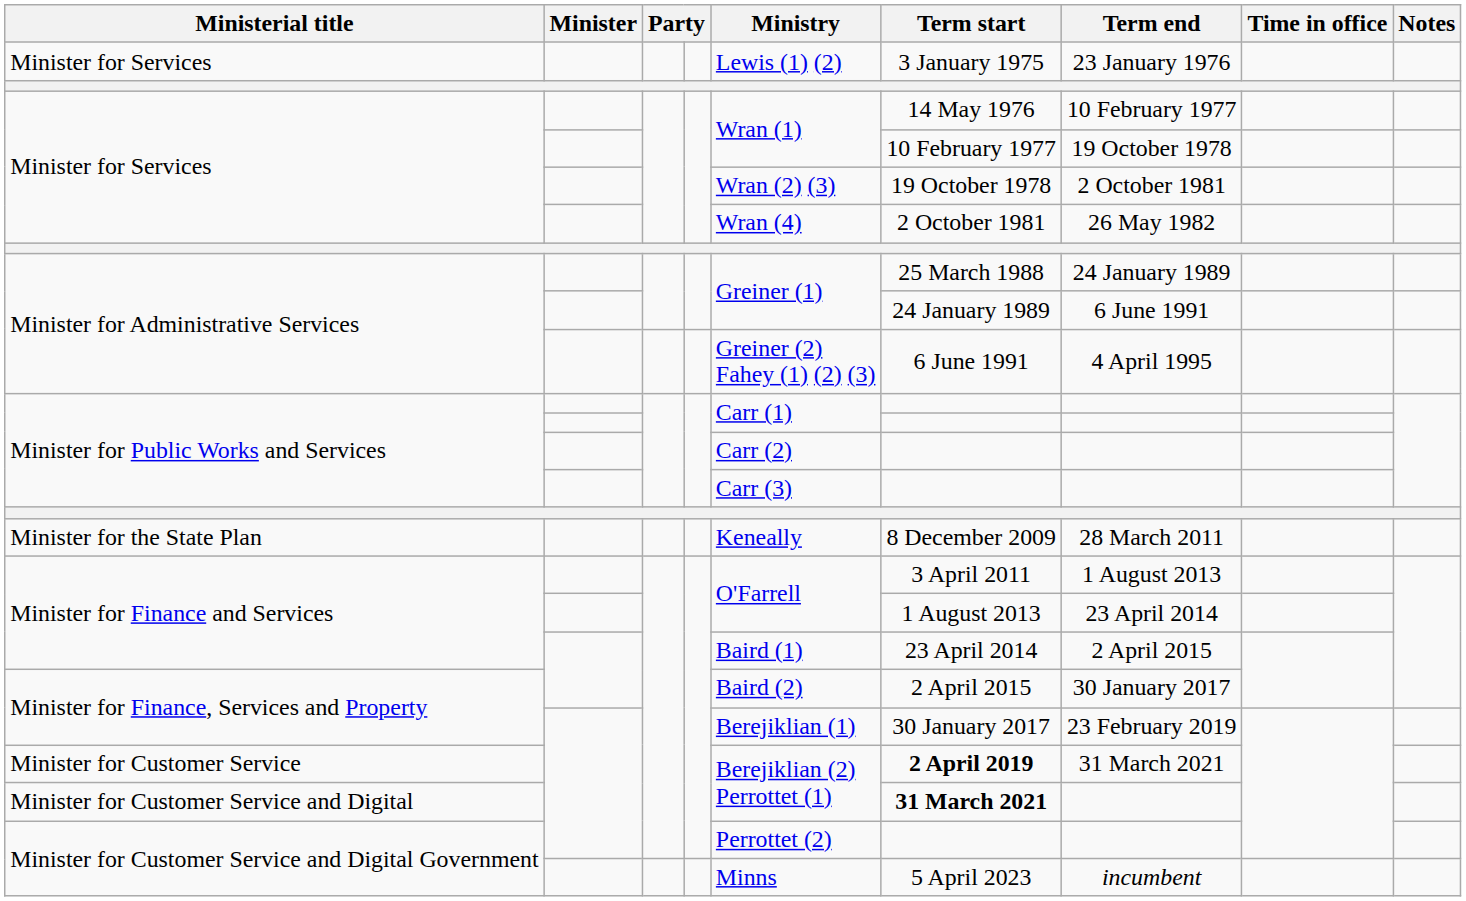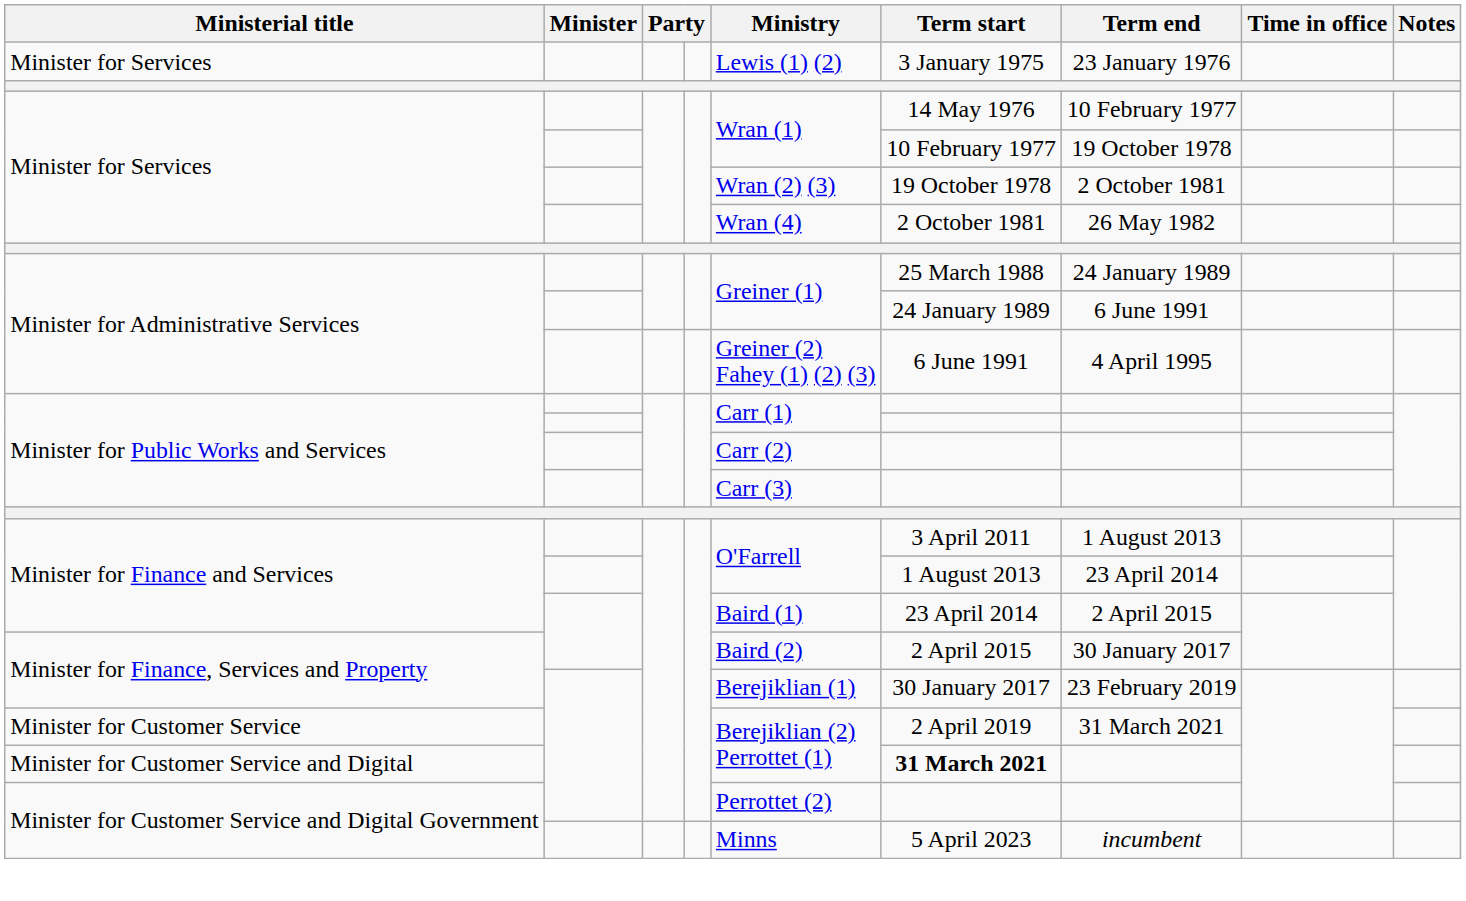 <table class="wikitable sortable">
 <tr>
 <th>Ministerial title</th>
 <th>Minister</th>
 <th colspan="2">Party</th>
 <th>Ministry</th>
 <th data-sort-type="date">Term start</th>
 <th data-sort-type=date>Term end</th>
 <th>Time in office</th>
 <th class="unsortable">Notes</th>
 </tr>
 <tr>
 <td>Minister for Services</td>
 <td></td>
 <td> </td>
 <td></td>
 <td><a href='#'>Lewis (1)</a> <a href='#'>(2)</a></td>
 <td align=center>3 January 1975</td>
 <td align=center>23 January 1976</td>
 <td align=right></td>
 </tr>
 <tr>
 <th colspan=9></th>
 </tr>
 <tr>
 <td rowspan=4>Minister for Services</td>
 <td></td>
 <td rowspan=4 > </td>
 <td rowspan=4></td>
 <td rowspan=2><a href='#'>Wran (1)</a></td>
 <td align=center>14 May 1976</td>
 <td align=center>10 February 1977</td>
 <td align=right></td>
 <td></td>
 </tr>
 <tr>
 <td></td>
 <td align=center>10 February 1977</td>
 <td align=center>19 October 1978</td>
 <td align=right></td>
 <td></td>
 </tr>
 <tr>
 <td></td>
 <td><a href='#'>Wran (2)</a> <a href='#'>(3)</a></td>
 <td align=center>19 October 1978</td>
 <td align=center>2 October 1981</td>
 <td align=right></td>
 <td></td>
 </tr>
 <tr>
 <td></td>
 <td><a href='#'>Wran (4)</a></td>
 <td align=center>2 October 1981</td>
 <td align=center>26 May 1982</td>
 <td align=right></td>
 <td></td>
 </tr>
 <tr>
 <th colspan=9></th>
 </tr>
 <tr>
 <td rowspan=3>Minister for Administrative Services</td>
 <td></td>
 <td rowspan=2 > </td>
 <td rowspan=2></td>
 <td rowspan=2><a href='#'>Greiner (1)</a></td>
 <td align=center>25 March 1988</td>
 <td align=center>24 January 1989</td>
 <td align=right></td>
 <td></td>
 </tr>
 <tr>
 <td></td>
 <td align=center>24 January 1989</td>
 <td align=center>6 June 1991</td>
 <td align=right></td>
 <td></td>
 </tr>
 <tr>
 <td></td>
 <td> </td>
 <td></td>
 <td><a href='#'>Greiner (2)</a><br><a href='#'>Fahey (1)</a> <a href='#'>(2)</a> <a href='#'>(3)</a></td>
 <td align=center>6 June 1991</td>
 <td align=center>4 April 1995</td>
 <td align=right></td>
 <td></td>
 </tr>
 <tr>
 <td rowspan="4">Minister for <a href='#'>Public Works</a> and Services</td>
 <td></td>
 <td rowspan = "4" > </td>
 <td rowspan="4"></td>
 <td rowspan="2"><a href='#'>Carr (1)</a></td>
 <td align=center></td>
 <td align=center></td>
 <td align=right></td>
 </tr>
 <tr>
 <td></td>
 <td align=center></td>
 <td align=center></td>
 <td align=right></td>
 </tr>
 <tr>
 <td></td>
 <td><a href='#'>Carr (2)</a></td>
 <td align=center></td>
 <td align=center></td>
 <td align=right></td>
 </tr>
 <tr>
 <td></td>
 <td><a href='#'>Carr (3)</a></td>
 <td align=center></td>
 <td align=center></td>
 <td align=right></td>
 </tr>
 <tr>
 <th colspan=9></th>
 </tr>
 <tr>
-<td>Minister for the State Plan</td>
-<td></td>
-<td> </td>
-<td></td>
-<td><a href='#'>Keneally</a></td>
-<td align=center>8 December 2009</td>
-<td align=center>28 March 2011</td>
-<td align=right></td>
-<td></td>
-</tr>
-<tr>
 <td rowspan=3>Minister for <a href='#'>Finance</a> and Services</td>
 <td></td>
 <td rowspan=8 > </td>
 <td rowspan=8></td>
 <td rowspan="2"><a href='#'>O'Farrell</a></td>
 <td align=center>3 April 2011</td>
 <td align=center>1 August 2013</td>
 <td align=right></td>
 </tr>
 <tr>
 <td></td>
 <td align=center>1 August 2013</td>
 <td align=center>23 April 2014</td>
 <td align=right></td>
 </tr>
 <tr>
 <td rowspan="2"></td>
 <td><a href='#'>Baird (1)</a></td>
 <td align=center>23 April 2014</td>
 <td align=center>2 April 2015</td>
 <td rowspan="2" align=right></td>
 </tr>
 <tr>
 <td rowspan="2">Minister for <a href='#'>Finance</a>, Services and <a href='#'>Property</a></td>
 <td><a href='#'>Baird (2)</a></td>
 <td align=center>2 April 2015</td>
 <td align=center>30 January 2017</td>
 </tr>
 <tr>
 <td rowspan=4></td>
 <td><a href='#'>Berejiklian (1)</a></td>
 <td align=center>30 January 2017</td>
 <td align=center>23 February 2019</td>
 <td rowspan=4 align=right><strong></strong></td>
 <td></td>
 </tr>
 <tr>
 <td>Minister for Customer Service</td>
 <td rowspan="2"><a href='#'>Berejiklian (2)</a><br><a href='#'>Perrottet (1)</a></td>
-<td align=center><strong>2 April 2019</strong></td>
+<td align=center>2 April 2019</td>
 <td align=center>31 March 2021</td>
 <td></td>
 </tr>
 <tr>
 <td>Minister for Customer Service and Digital</td>
 <td align=center><strong>31 March 2021</strong></td>
 <td align=center></td>
 <td></td>
 </tr>
 <tr>
 <td rowspan=2>Minister for Customer Service and Digital Government</td>
 <td><a href='#'>Perrottet (2)</a></td>
 <td align=center></td>
 <td align=center></td>
 <td></td>
 </tr>
 <tr>
 <td></td>
 <td rowspan=8 > </td>
 <td rowspan=8></td>
 <td rowspan="2"><a href='#'>Minns</a></td>
 <td align=center>5 April 2023</td>
 <td align=center><em>incumbent</em></td>
 <td align=right></td>
 </tr>
 </table>
